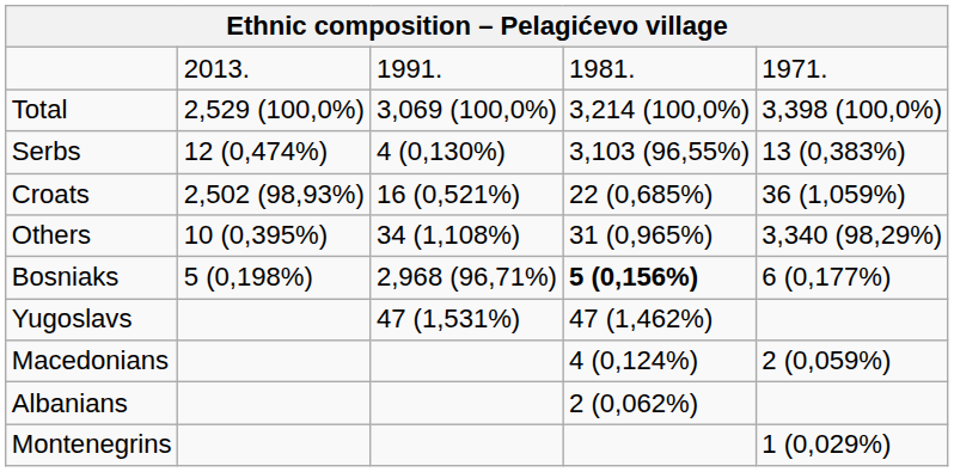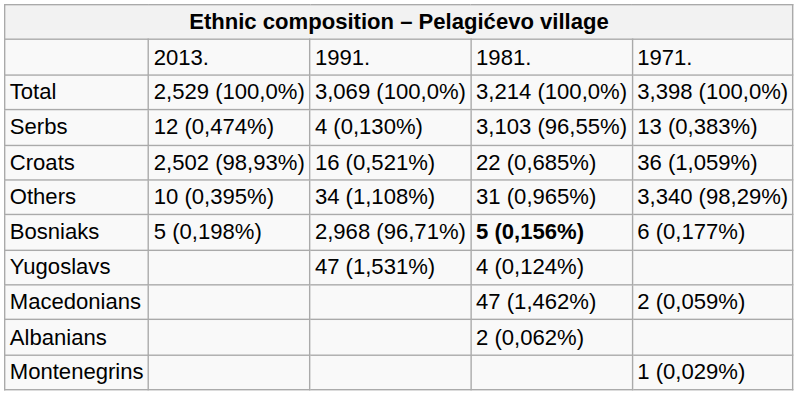 <table class="wikitable">
 <tr>
 <th colspan="8">Ethnic composition – Pelagićevo village</th>
 </tr>
 <tr>
 <td></td>
 <td>2013.</td>
 <td>1991.</td>
 <td>1981.</td>
 <td>1971.</td>
 </tr>
 <tr>
 <td>Total</td>
 <td>2,529 (100,0%)</td>
 <td>3,069 (100,0%)</td>
 <td>3,214 (100,0%)</td>
 <td>3,398 (100,0%)</td>
 </tr>
 <tr>
 <td>Serbs</td>
 <td>12 (0,474%)</td>
 <td>4 (0,130%)</td>
 <td>3,103 (96,55%)</td>
 <td>13 (0,383%)</td>
 </tr>
 <tr>
 <td>Croats</td>
 <td>2,502 (98,93%)</td>
 <td>16 (0,521%)</td>
 <td>22 (0,685%)</td>
 <td>36 (1,059%)</td>
 </tr>
 <tr>
 <td>Others</td>
 <td>10 (0,395%)</td>
 <td>34 (1,108%)</td>
 <td>31 (0,965%)</td>
 <td>3,340 (98,29%)</td>
 </tr>
 <tr>
 <td>Bosniaks</td>
 <td>5 (0,198%)</td>
 <td>2,968 (96,71%)</td>
 <td><strong>5 (0,156%)</strong></td>
 <td>6 (0,177%)</td>
 </tr>
 <tr>
 <td>Yugoslavs</td>
 <td></td>
 <td>47 (1,531%)</td>
-<td>47 (1,462%)</td>
+<td>4 (0,124%)</td>
 <td></td>
 </tr>
 <tr>
 <td>Macedonians</td>
 <td></td>
 <td></td>
-<td>4 (0,124%)</td>
+<td>47 (1,462%)</td>
 <td>2 (0,059%)</td>
 </tr>
 <tr>
 <td>Albanians</td>
 <td></td>
 <td></td>
 <td>2 (0,062%)</td>
 <td></td>
 </tr>
 <tr>
 <td>Montenegrins</td>
 <td></td>
 <td></td>
 <td></td>
 <td>1 (0,029%)</td>
 </tr>
 </table>
